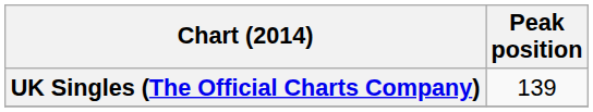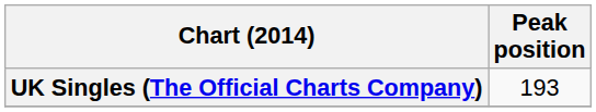 <table class="wikitable sortable plainrowheaders">
 <tr>
 <th scope="col">Chart (2014)</th>
 <th scope="col">Peak<br>position</th>
 </tr>
 <tr>
 <th scope="row">UK Singles (<a href='#'>The Official Charts Company</a>)</th>
-<td align="center">139</td>
+<td align="center">193</td>
 </tr>
 <tr>
 </tr>
 </table>
